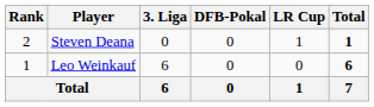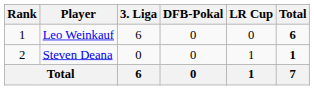 <table class="wikitable" style="text-align: center;">
 <tr>
 <th>Rank</th>
 <th>Player</th>
 <th>3. Liga</th>
 <th>DFB-Pokal</th>
 <th>LR Cup</th>
 <th>Total</th>
 </tr>
 <tr>
+<td>1</td>
+<td align=left> <a href='#'>Leo Weinkauf</a></td>
+<td>6</td>
+<td>0</td>
+<td>0</td>
+<td><strong>6</strong></td>
+</tr>
+<tr>
 <td>2</td>
 <td align=left> <a href='#'>Steven Deana</a></td>
 <td>0</td>
 <td>0</td>
 <td>1</td>
 <td><strong>1</strong></td>
-</tr>
-<tr>
-<td>1</td>
-<td align=left> <a href='#'>Leo Weinkauf</a></td>
-<td>6</td>
-<td>0</td>
-<td>0</td>
-<td><strong>6</strong></td>
 </tr>
 <tr>
 <th colspan=2>Total</th>
 <th>6</th>
 <th>0</th>
 <th>1</th>
 <th>7</th>
 </tr>
 </table>
